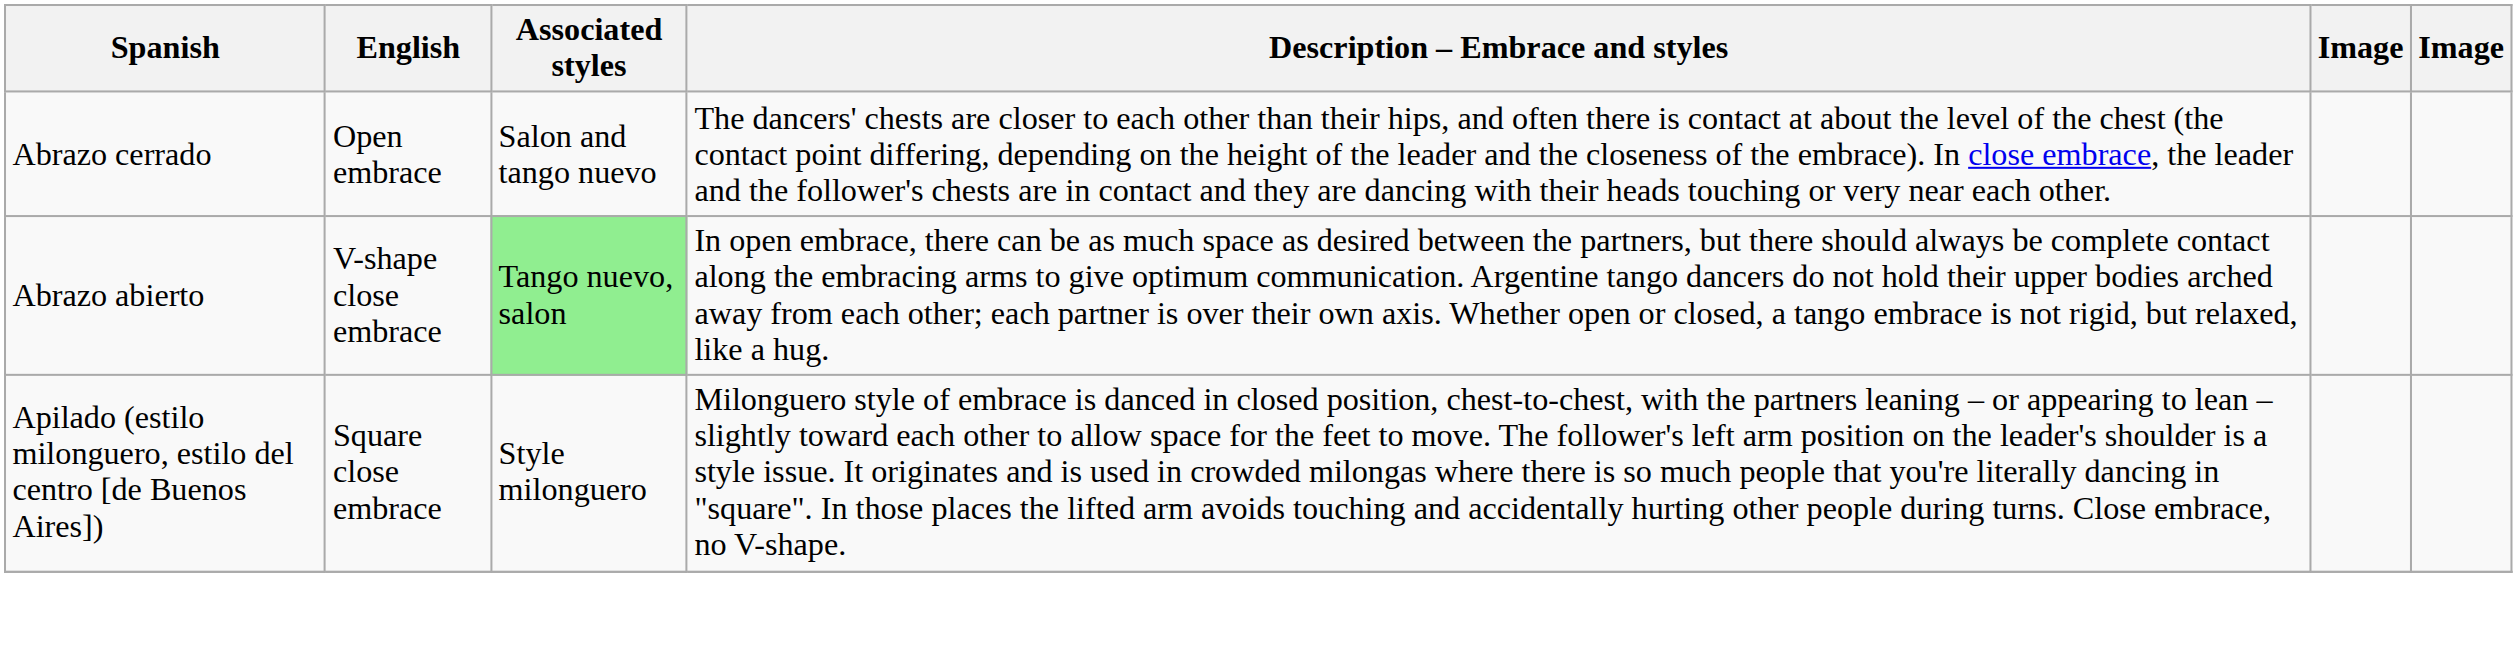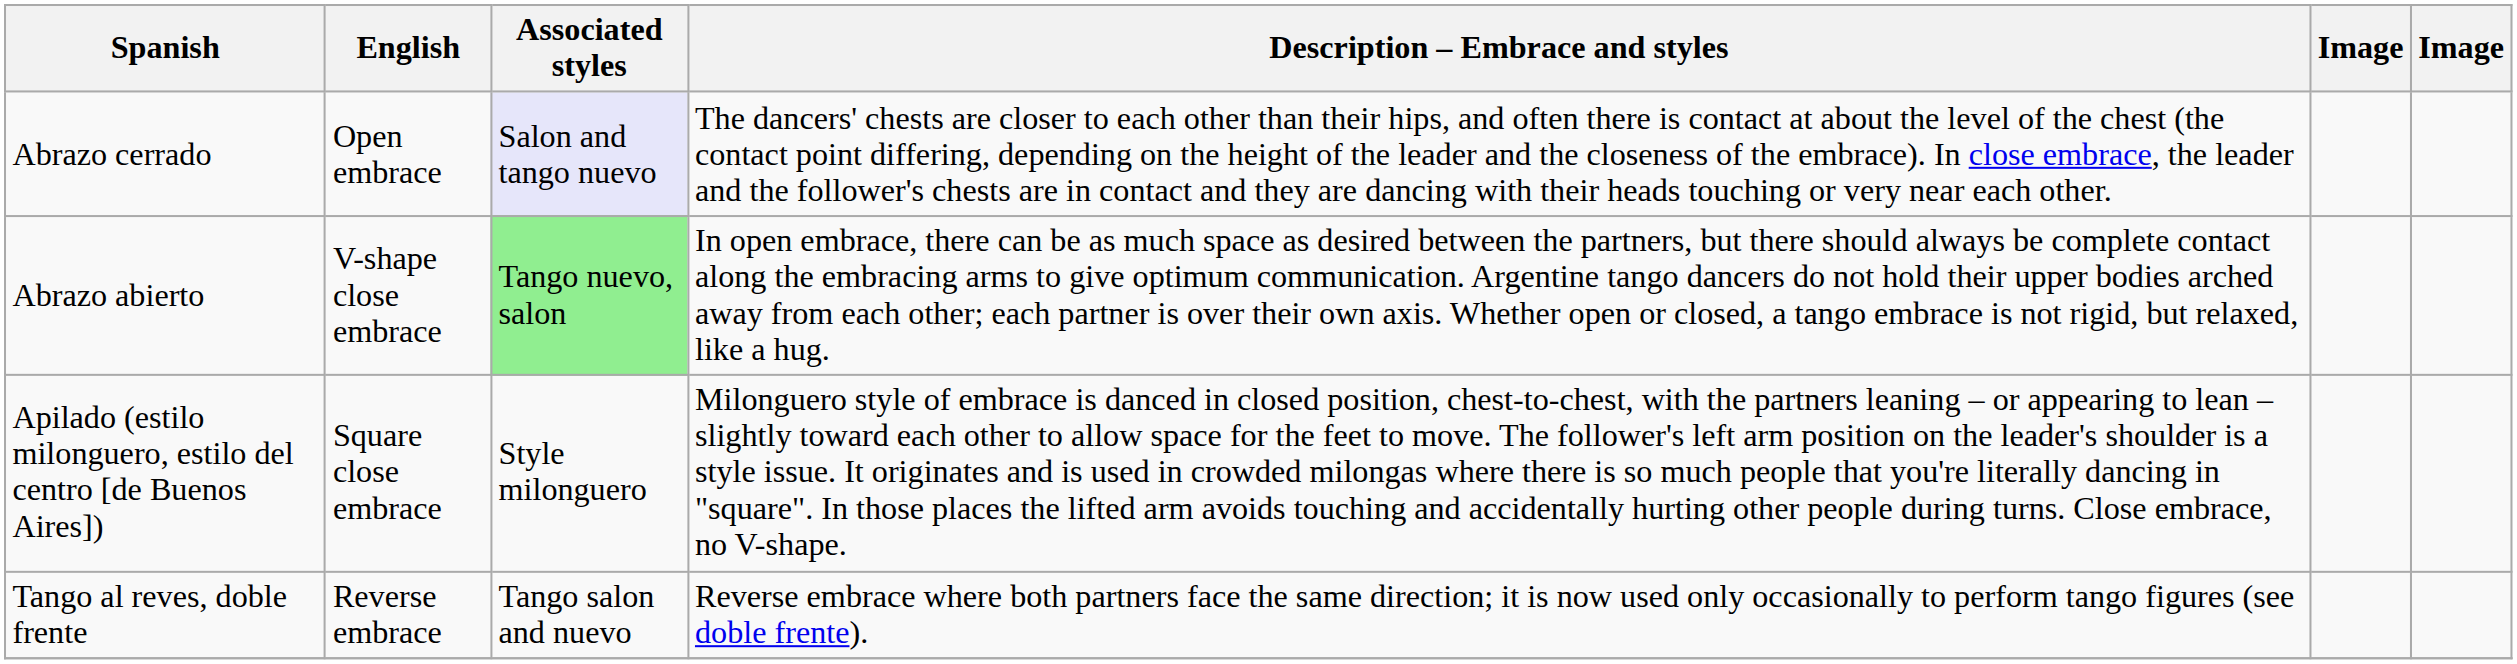 <table class="wikitable sortable">
 <tr>
 <th>Spanish</th>
 <th>English</th>
 <th>Associated styles</th>
 <th>Description – Embrace and styles</th>
 <th class="unsortable">Image</th>
 <th class="unsortable">Image</th>
 </tr>
 <tr>
 <td>Abrazo cerrado</td>
 <td>Open embrace</td>
-<td>Salon and tango nuevo</td>
+<td style="background: lavender;">Salon and tango nuevo</td>
 <td>The dancers' chests are closer to each other than their hips, and often there is contact at about the level of the chest (the contact point differing, depending on the height of the leader and the closeness of the embrace). In <a href='#'>close embrace</a>, the leader and the follower's chests are in contact and they are dancing with their heads touching or very near each other.</td>
 <td></td>
 <td></td>
 </tr>
 <tr>
 <td>Abrazo abierto</td>
 <td>V-shape close embrace</td>
 <td style="background: lightgreen;">Tango nuevo, salon</td>
 <td>In open embrace, there can be as much space as desired between the partners, but there should always be complete contact along the embracing arms to give optimum communication. Argentine tango dancers do not hold their upper bodies arched away from each other; each partner is over their own axis. Whether open or closed, a tango embrace is not rigid, but relaxed, like a hug.</td>
 <td></td>
 <td></td>
 </tr>
 <tr>
 <td>Apilado (estilo milonguero, estilo del centro [de Buenos Aires])</td>
 <td>Square close embrace</td>
 <td>Style milonguero</td>
 <td>Milonguero style of embrace is danced in closed position, chest-to-chest, with the partners leaning – or appearing to lean – slightly toward each other to allow space for the feet to move. The follower's left arm position on the leader's shoulder is a style issue. It originates and is used in crowded milongas where there is so much people that you're literally dancing in "square". In those places the lifted arm avoids touching and accidentally hurting other people during turns. Close embrace, no V-shape.</td>
 <td></td>
 <td></td>
 </tr>
 <tr>
+<td>Tango al reves, doble frente</td>
+<td>Reverse embrace</td>
+<td>Tango salon and nuevo</td>
+<td>Reverse embrace where both partners face the same direction; it is now used only occasionally to perform tango figures (see <a href='#'>doble frente</a>).</td>
+<td></td>
+<td></td>
+</tr>
+<tr>
 </tr>
 </table>
